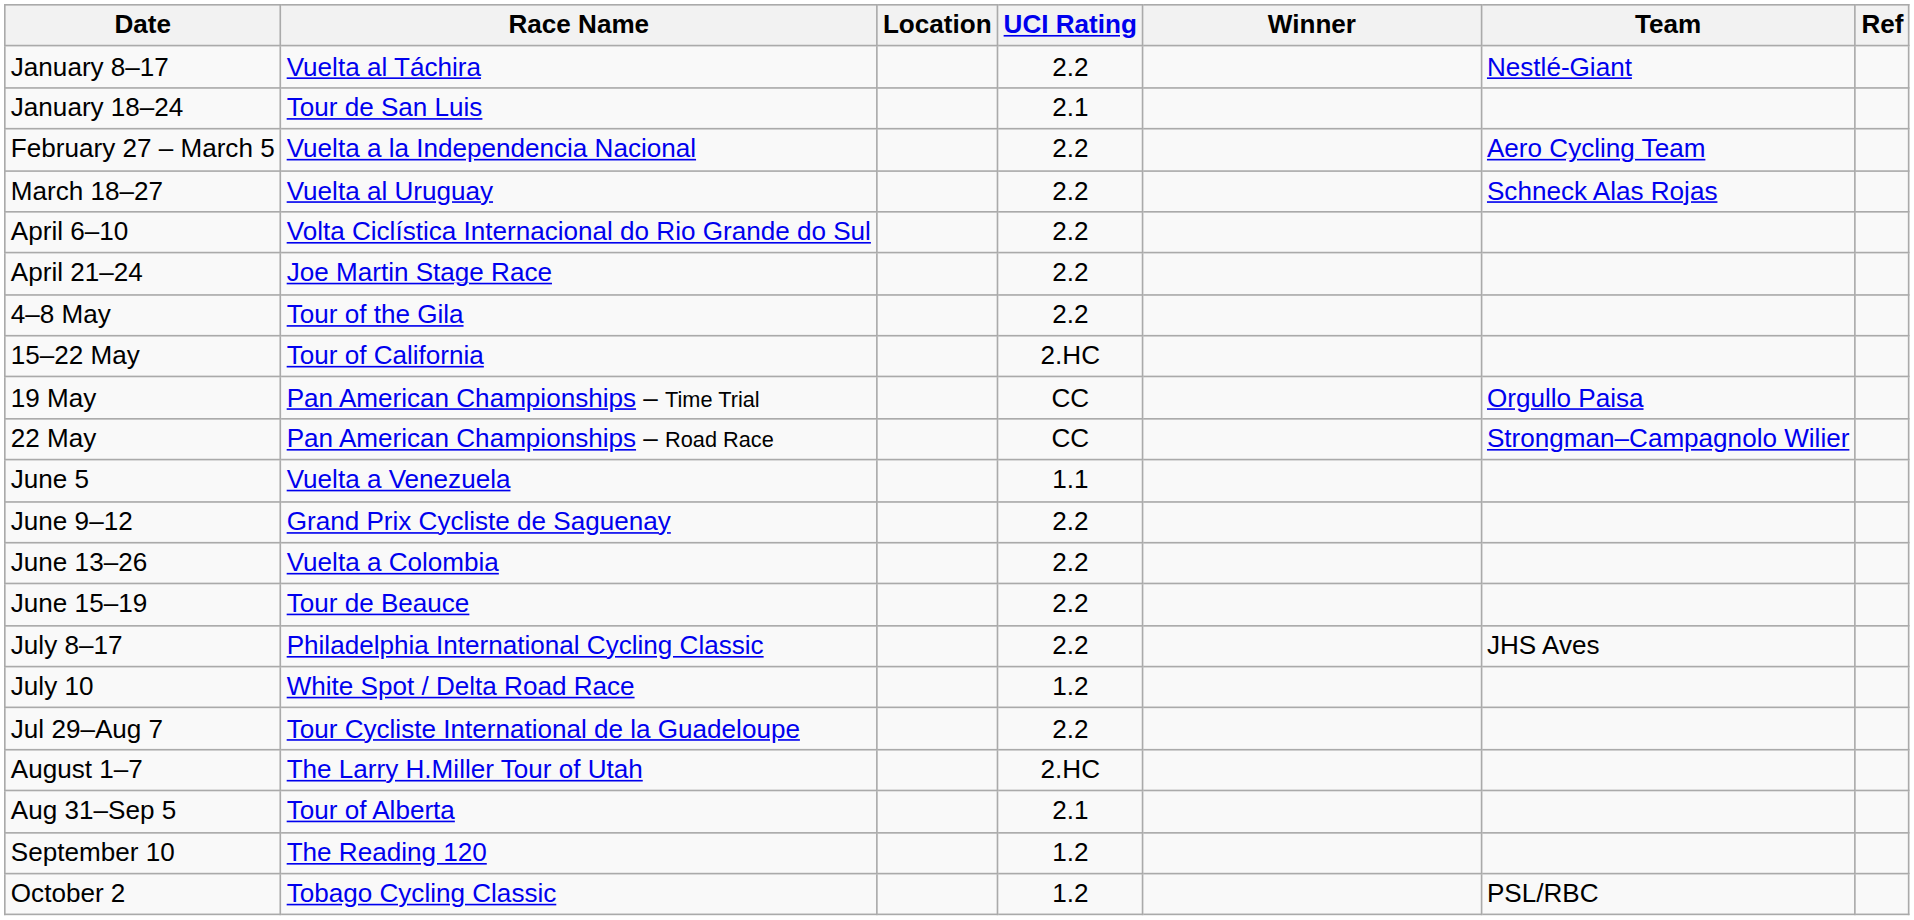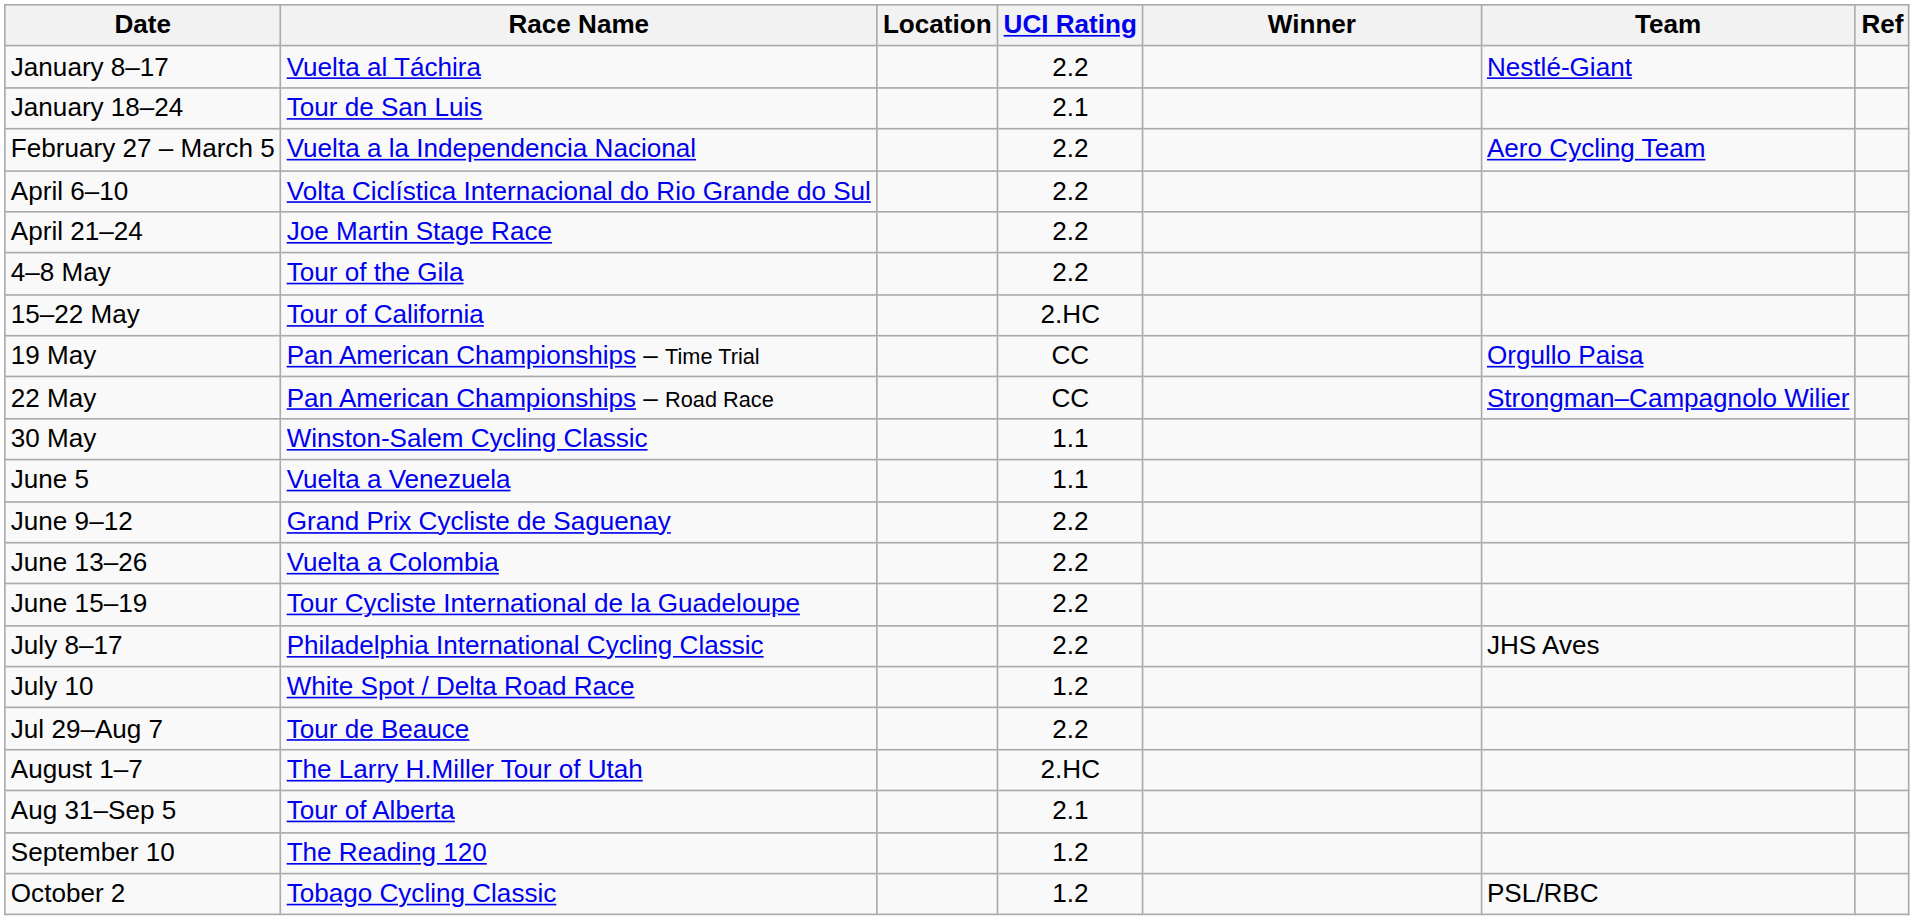 <table class="wikitable sortable">
 <tr>
 <th>Date</th>
 <th>Race Name</th>
 <th>Location</th>
 <th><a href='#'>UCI Rating</a></th>
 <th width=200px>Winner</th>
 <th>Team</th>
 <th>Ref</th>
 </tr>
 <tr>
 <td>January 8–17</td>
 <td><a href='#'>Vuelta al Táchira</a></td>
 <td></td>
 <td align=center>2.2</td>
 <td></td>
 <td><a href='#'>Nestlé-Giant</a></td>
 <td align=center></td>
 </tr>
 <tr>
 <td>January 18–24</td>
 <td><a href='#'>Tour de San Luis</a></td>
 <td></td>
 <td align=center>2.1</td>
 <td></td>
 <td></td>
 <td align=center></td>
 </tr>
 <tr>
 <td>February 27 – March 5</td>
 <td><a href='#'>Vuelta a la Independencia Nacional</a></td>
 <td></td>
 <td align=center>2.2</td>
 <td></td>
 <td><a href='#'>Aero Cycling Team</a></td>
-<td align=center></td>
-</tr>
-<tr>
-<td>March 18–27</td>
-<td><a href='#'>Vuelta al Uruguay</a></td>
-<td></td>
-<td align=center>2.2</td>
-<td></td>
-<td><a href='#'>Schneck Alas Rojas</a></td>
 <td align=center></td>
 </tr>
 <tr>
 <td>April 6–10</td>
 <td><a href='#'>Volta Ciclística Internacional do Rio Grande do Sul</a></td>
 <td></td>
 <td align=center>2.2</td>
 <td></td>
 <td></td>
 <td align=center></td>
 </tr>
 <tr>
 <td>April 21–24</td>
 <td><a href='#'>Joe Martin Stage Race</a></td>
 <td></td>
 <td align=center>2.2</td>
 <td></td>
 <td></td>
 <td align=center></td>
 </tr>
 <tr>
 <td>4–8 May</td>
 <td><a href='#'>Tour of the Gila</a></td>
 <td></td>
 <td align=center>2.2</td>
 <td></td>
 <td></td>
 <td align=center></td>
 </tr>
 <tr>
 <td>15–22 May</td>
 <td><a href='#'>Tour of California</a></td>
 <td></td>
 <td align=center>2.HC</td>
 <td></td>
 <td></td>
 <td align=center></td>
 </tr>
 <tr>
 <td>19 May</td>
 <td><a href='#'>Pan American Championships</a> – <small>Time Trial</small></td>
 <td></td>
 <td align=center>CC</td>
 <td></td>
 <td><a href='#'>Orgullo Paisa</a></td>
 <td align=center></td>
 </tr>
 <tr>
 <td>22 May</td>
 <td><a href='#'>Pan American Championships</a> – <small>Road Race</small></td>
 <td></td>
 <td align=center>CC</td>
 <td></td>
 <td><a href='#'>Strongman–Campagnolo Wilier</a></td>
 <td align=center></td>
 </tr>
 <tr>
+<td>30 May</td>
+<td><a href='#'>Winston-Salem Cycling Classic</a></td>
+<td></td>
+<td align=center>1.1</td>
+<td></td>
+<td></td>
+<td align=center></td>
+</tr>
+<tr>
 <td>June 5</td>
 <td><a href='#'>Vuelta a Venezuela</a></td>
 <td></td>
 <td align=center>1.1</td>
 <td></td>
 <td></td>
 <td align=center></td>
 </tr>
 <tr>
 <td>June 9–12</td>
 <td><a href='#'>Grand Prix Cycliste de Saguenay</a></td>
 <td></td>
 <td align=center>2.2</td>
 <td></td>
 <td></td>
 <td align=center></td>
 </tr>
 <tr>
 <td>June 13–26</td>
 <td><a href='#'>Vuelta a Colombia</a></td>
 <td></td>
 <td align=center>2.2</td>
 <td></td>
 <td></td>
 <td align=center></td>
 </tr>
 <tr>
 <td>June 15–19</td>
-<td><a href='#'>Tour de Beauce</a></td>
+<td><a href='#'>Tour Cycliste International de la Guadeloupe</a></td>
 <td></td>
 <td align=center>2.2</td>
 <td></td>
 <td></td>
 <td align=center></td>
 </tr>
 <tr>
 <td>July 8–17</td>
 <td><a href='#'>Philadelphia International Cycling Classic</a></td>
 <td></td>
 <td align=center>2.2</td>
 <td></td>
 <td>JHS Aves</td>
 <td align=center></td>
 </tr>
 <tr>
 <td>July 10</td>
 <td><a href='#'>White Spot / Delta Road Race</a></td>
 <td></td>
 <td align=center>1.2</td>
 <td></td>
 <td></td>
 <td align=center></td>
 </tr>
 <tr>
 <td>Jul 29–Aug 7</td>
-<td><a href='#'>Tour Cycliste International de la Guadeloupe</a></td>
+<td><a href='#'>Tour de Beauce</a></td>
 <td></td>
 <td align=center>2.2</td>
 <td></td>
 <td></td>
 <td align=center></td>
 </tr>
 <tr>
 <td>August 1–7</td>
 <td><a href='#'>The Larry H.Miller Tour of Utah</a></td>
 <td></td>
 <td align=center>2.HC</td>
 <td></td>
 <td></td>
 <td align=center></td>
 </tr>
 <tr>
 <td>Aug 31–Sep 5</td>
 <td><a href='#'>Tour of Alberta</a></td>
 <td></td>
 <td align=center>2.1</td>
 <td></td>
 <td></td>
 <td align=center></td>
 </tr>
 <tr>
 <td>September 10</td>
 <td><a href='#'>The Reading 120</a></td>
 <td></td>
 <td align=center>1.2</td>
 <td></td>
 <td></td>
 <td align=center></td>
 </tr>
 <tr>
 <td>October 2</td>
 <td><a href='#'>Tobago Cycling Classic</a></td>
 <td></td>
 <td align=center>1.2</td>
 <td></td>
 <td>PSL/RBC</td>
 <td align=center></td>
 </tr>
 </table>
